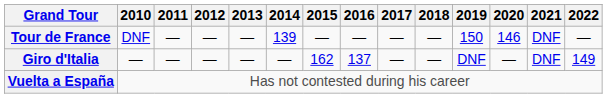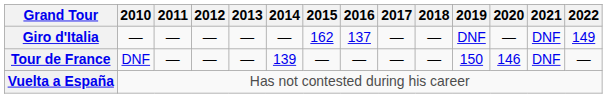 <table class="wikitable plainrowheaders">
 <tr>
 <th scope="col"><a href='#'>Grand Tour</a></th>
 <th scope="col">2010</th>
 <th scope="col">2011</th>
 <th scope="col">2012</th>
 <th scope="col">2013</th>
 <th scope="col">2014</th>
 <th scope="col">2015</th>
 <th scope="col">2016</th>
 <th scope="col">2017</th>
 <th scope="col">2018</th>
 <th scope="col">2019</th>
 <th scope="col">2020</th>
 <th scope="col">2021</th>
 <th scope="col">2022</th>
 </tr>
 <tr style="text-align:center;">
+<th scope="row"> <a href='#'>Giro d'Italia</a></th>
+<td>—</td>
+<td>—</td>
+<td>—</td>
+<td>—</td>
+<td>—</td>
+<td><a href='#'>162</a></td>
+<td><a href='#'>137</a></td>
+<td>—</td>
+<td>—</td>
+<td><a href='#'>DNF</a></td>
+<td>—</td>
+<td><a href='#'>DNF</a></td>
+<td><a href='#'>149</a></td>
+</tr>
+<tr style="text-align:center;">
 <th scope="row"> <a href='#'>Tour de France</a></th>
 <td><a href='#'>DNF</a></td>
 <td>—</td>
 <td>—</td>
 <td>—</td>
 <td><a href='#'>139</a></td>
 <td>—</td>
 <td>—</td>
 <td>—</td>
 <td>—</td>
 <td><a href='#'>150</a></td>
 <td><a href='#'>146</a></td>
 <td><a href='#'>DNF</a></td>
 <td>—</td>
 </tr>
 <tr style="text-align:center;">
-<th scope="row"> <a href='#'>Giro d'Italia</a></th>
-<td>—</td>
-<td>—</td>
-<td>—</td>
-<td>—</td>
-<td>—</td>
-<td><a href='#'>162</a></td>
-<td><a href='#'>137</a></td>
-<td>—</td>
-<td>—</td>
-<td><a href='#'>DNF</a></td>
-<td>—</td>
-<td><a href='#'>DNF</a></td>
-<td><a href='#'>149</a></td>
-</tr>
-<tr style="text-align:center;">
 <th scope="row"> <a href='#'>Vuelta a España</a></th>
 <td style="color:#4d4d4d;" colspan=13>Has not contested during his career</td>
 </tr>
 </table>
